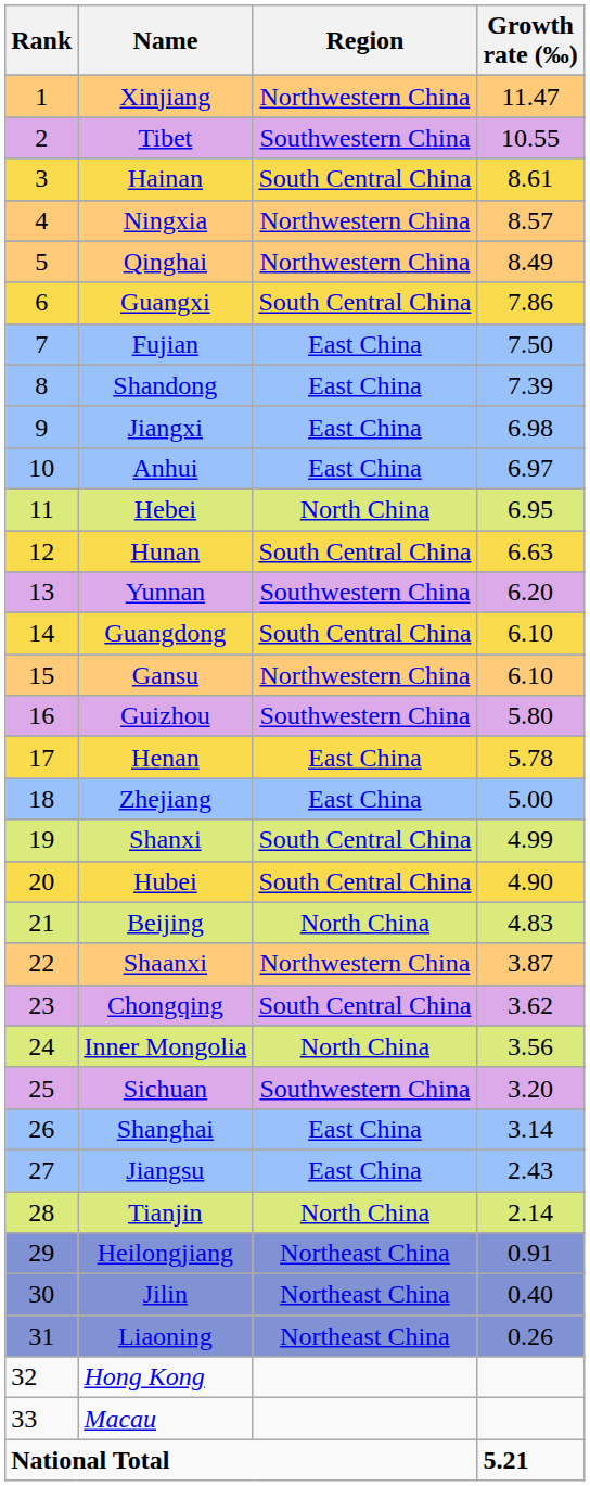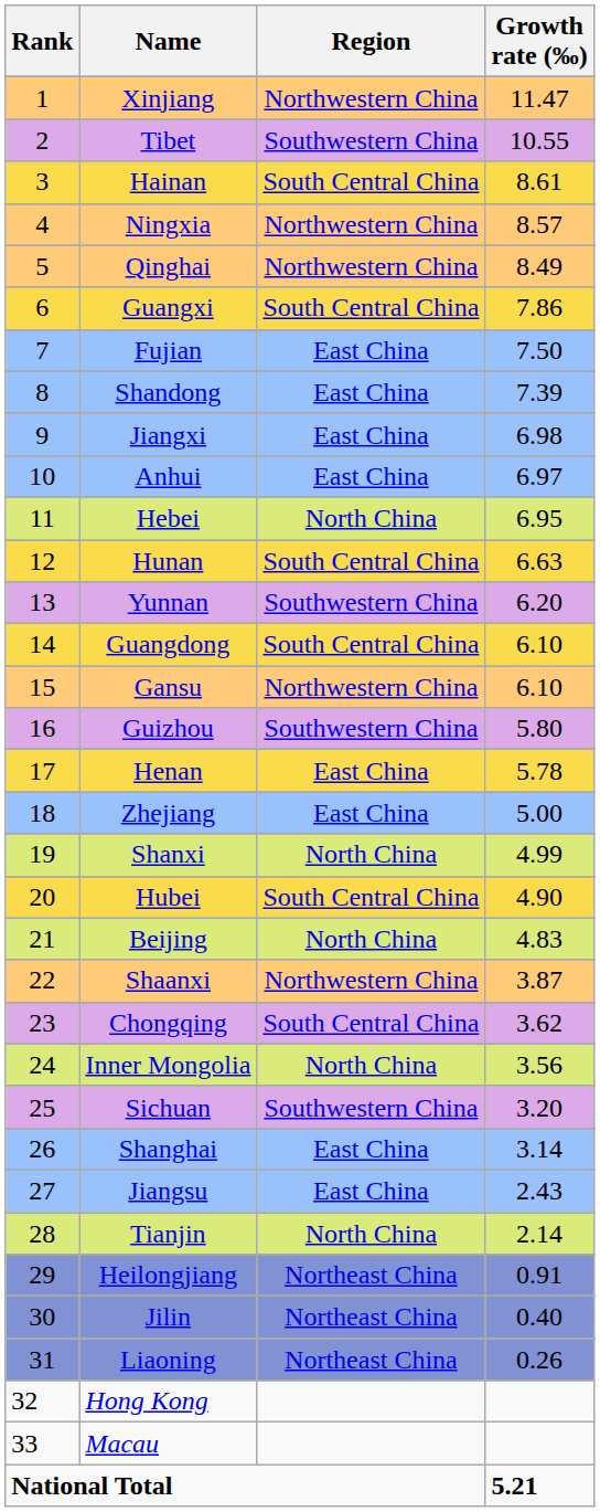 <table class="wikitable sortable">
 <tr>
 <th>Rank</th>
 <th>Name</th>
 <th>Region</th>
 <th>Growth<br>rate (‰)</th>
 </tr>
 <tr>
 </tr>
 <tr align="center" style="background-color: #ffcb78;">
 <td>1</td>
 <td><a href='#'>Xinjiang</a></td>
 <td><a href='#'>Northwestern China</a></td>
 <td>11.47</td>
 </tr>
 <tr>
 </tr>
 <tr align="center" style="background-color: #dca9e9;">
 <td>2</td>
 <td><a href='#'>Tibet</a></td>
 <td><a href='#'>Southwestern China</a></td>
 <td>10.55</td>
 </tr>
 <tr>
 </tr>
 <tr align="center" style="background-color: #fadb4c;">
 <td>3</td>
 <td><a href='#'>Hainan</a></td>
 <td><a href='#'>South Central China</a></td>
 <td>8.61</td>
 </tr>
 <tr>
 </tr>
 <tr align="center" style="background-color: #ffcb78;">
 <td>4</td>
 <td><a href='#'>Ningxia</a></td>
 <td><a href='#'>Northwestern China</a></td>
 <td>8.57</td>
 </tr>
 <tr>
 </tr>
 <tr align="center" style="background-color: #ffcb78;">
 <td>5</td>
 <td><a href='#'>Qinghai</a></td>
 <td><a href='#'>Northwestern China</a></td>
 <td>8.49</td>
 </tr>
 <tr>
 </tr>
 <tr align="center" style="background-color: #fadb4c;">
 <td>6</td>
 <td><a href='#'>Guangxi</a></td>
 <td><a href='#'>South Central China</a></td>
 <td>7.86</td>
 </tr>
 <tr>
 </tr>
 <tr align="center" style="background-color: #99c1fb;">
 <td>7</td>
 <td><a href='#'>Fujian</a></td>
 <td><a href='#'>East China</a></td>
 <td>7.50</td>
 </tr>
 <tr>
 </tr>
 <tr align="center" style="background-color: #99c1fb;">
 <td>8</td>
 <td><a href='#'>Shandong</a></td>
 <td><a href='#'>East China</a></td>
 <td>7.39</td>
 </tr>
 <tr>
 </tr>
 <tr align="center" style="background-color: #99c1fb;">
 <td>9</td>
 <td><a href='#'>Jiangxi</a></td>
 <td><a href='#'>East China</a></td>
 <td>6.98</td>
 </tr>
 <tr>
 </tr>
 <tr align="center" style="background-color: #99c1fb;">
 <td>10</td>
 <td><a href='#'>Anhui</a></td>
 <td><a href='#'>East China</a></td>
 <td>6.97</td>
 </tr>
 <tr>
 </tr>
 <tr align="center" style="background-color: #daea7b;">
 <td>11</td>
 <td><a href='#'>Hebei</a></td>
 <td><a href='#'>North China</a></td>
 <td>6.95</td>
 </tr>
 <tr>
 </tr>
 <tr align="center" style="background-color: #fadb4c;">
 <td>12</td>
 <td><a href='#'>Hunan</a></td>
 <td><a href='#'>South Central China</a></td>
 <td>6.63</td>
 </tr>
 <tr>
 </tr>
 <tr align="center" style="background-color: #dca9e9;">
 <td>13</td>
 <td><a href='#'>Yunnan</a></td>
 <td><a href='#'>Southwestern China</a></td>
 <td>6.20</td>
 </tr>
 <tr>
 </tr>
 <tr align="center" style="background-color: #fadb4c;">
 <td>14</td>
 <td><a href='#'>Guangdong</a></td>
 <td><a href='#'>South Central China</a></td>
 <td>6.10</td>
 </tr>
 <tr>
 </tr>
 <tr align="center" style="background-color: #ffcb78;">
 <td>15</td>
 <td><a href='#'>Gansu</a></td>
 <td><a href='#'>Northwestern China</a></td>
 <td>6.10</td>
 </tr>
 <tr>
 </tr>
 <tr align="center" style="background-color: #dca9e9;">
 <td>16</td>
 <td><a href='#'>Guizhou</a></td>
 <td><a href='#'>Southwestern China</a></td>
 <td>5.80</td>
 </tr>
 <tr>
 </tr>
 <tr align="center" style="background-color: #fadb4c;">
 <td>17</td>
 <td><a href='#'>Henan</a></td>
 <td><a href='#'>East China</a></td>
 <td>5.78</td>
 </tr>
 <tr>
 </tr>
 <tr align="center" style="background-color: #99c1fb;">
 <td>18</td>
 <td><a href='#'>Zhejiang</a></td>
 <td><a href='#'>East China</a></td>
 <td>5.00</td>
 </tr>
 <tr>
 </tr>
 <tr align="center" style="background-color: #daea7b;">
 <td>19</td>
 <td><a href='#'>Shanxi</a></td>
-<td><a href='#'>South Central China</a></td>
+<td><a href='#'>North China</a></td>
 <td>4.99</td>
 </tr>
 <tr>
 </tr>
 <tr align="center" style="background-color: #fadb4c;">
 <td>20</td>
 <td><a href='#'>Hubei</a></td>
 <td><a href='#'>South Central China</a></td>
 <td>4.90</td>
 </tr>
 <tr>
 </tr>
 <tr align="center" style="background-color: #daea7b;">
 <td>21</td>
 <td><a href='#'>Beijing</a></td>
 <td><a href='#'>North China</a></td>
 <td>4.83</td>
 </tr>
 <tr>
 </tr>
 <tr align="center" style="background-color: #ffcb78;">
 <td>22</td>
 <td><a href='#'>Shaanxi</a></td>
 <td><a href='#'>Northwestern China</a></td>
 <td>3.87</td>
 </tr>
 <tr>
 </tr>
 <tr align="center" style="background-color: #dca9e9;">
 <td>23</td>
 <td><a href='#'>Chongqing</a></td>
 <td><a href='#'>South Central China</a></td>
 <td>3.62</td>
 </tr>
 <tr>
 </tr>
 <tr align="center" style="background-color: #daea7b;">
 <td>24</td>
 <td><a href='#'>Inner Mongolia</a></td>
 <td><a href='#'>North China</a></td>
 <td>3.56</td>
 </tr>
 <tr>
 </tr>
 <tr align="center" style="background-color: #dca9e9;">
 <td>25</td>
 <td><a href='#'>Sichuan</a></td>
 <td><a href='#'>Southwestern China</a></td>
 <td>3.20</td>
 </tr>
 <tr>
 </tr>
 <tr align="center" style="background-color: #99c1fb;">
 <td>26</td>
 <td><a href='#'>Shanghai</a></td>
 <td><a href='#'>East China</a></td>
 <td>3.14</td>
 </tr>
 <tr>
 </tr>
 <tr align="center" style="background-color: #99c1fb;">
 <td>27</td>
 <td><a href='#'>Jiangsu</a></td>
 <td><a href='#'>East China</a></td>
 <td>2.43</td>
 </tr>
 <tr>
 </tr>
 <tr align="center" style="background-color: #daea7b;">
 <td>28</td>
 <td><a href='#'>Tianjin</a></td>
 <td><a href='#'>North China</a></td>
 <td>2.14</td>
 </tr>
 <tr>
 </tr>
 <tr align="center" style="background-color: #8092d4;">
 <td>29</td>
 <td><a href='#'>Heilongjiang</a></td>
 <td><a href='#'>Northeast China</a></td>
 <td>0.91</td>
 </tr>
 <tr>
 </tr>
 <tr align="center" style="background-color: #8092d4;">
 <td>30</td>
 <td><a href='#'>Jilin</a></td>
 <td><a href='#'>Northeast China</a></td>
 <td>0.40</td>
 </tr>
 <tr>
 </tr>
 <tr align="center" style="background-color: #8092d4;">
 <td>31</td>
 <td><a href='#'>Liaoning</a></td>
 <td><a href='#'>Northeast China</a></td>
 <td>0.26</td>
 </tr>
 <tr>
 <td>32</td>
 <td><em><a href='#'>Hong Kong</a></em></td>
 <td></td>
 <td></td>
 </tr>
 <tr>
 <td>33</td>
 <td><em><a href='#'>Macau</a></em></td>
 <td></td>
 <td></td>
 </tr>
 <tr>
 <td colspan=3><strong>National Total</strong></td>
 <td><strong>5.21</strong></td>
 </tr>
 </table>
